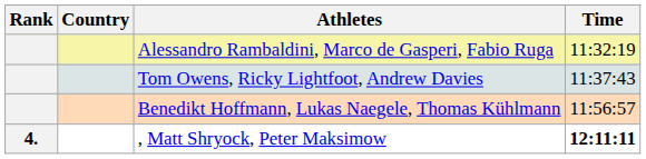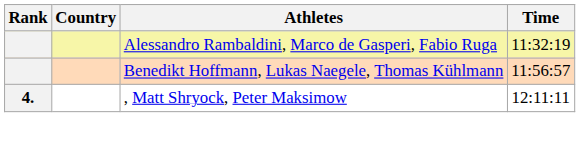 <table class="wikitable sortable">
 <tr>
 <th>Rank</th>
 <th align=left>Country</th>
 <th align=left>Athletes</th>
 <th>Time</th>
 </tr>
 <tr align="center" valign="top" bgcolor="#F7F6A8">
 <th></th>
 <td align=left></td>
 <td align=left><a href='#'>Alessandro Rambaldini</a>, <a href='#'>Marco de Gasperi</a>, <a href='#'>Fabio Ruga</a></td>
 <td>11:32:19</td>
 </tr>
-<tr align="center" valign="top" bgcolor="#DCE5E5">
-<th></th>
-<td align=left></td>
-<td align="left"><a href='#'>Tom Owens</a>, <a href='#'>Ricky Lightfoot</a>, <a href='#'>Andrew Davies</a></td>
-<td>11:37:43</td>
-</tr>
 <tr align="center" valign="top" bgcolor="#FFDAB9">
 <th></th>
 <td align=left></td>
 <td align=left><a href='#'>Benedikt Hoffmann</a>, <a href='#'>Lukas Naegele</a>, <a href='#'>Thomas Kühlmann</a></td>
 <td>11:56:57</td>
 </tr>
 <tr align="center" valign="top" bgcolor="#FFFFFF">
 <th>4.</th>
 <td align=left></td>
 <td align=left>, <a href='#'>Matt Shryock</a>, <a href='#'>Peter Maksimow</a></td>
-<td><strong>12:11:11</strong></td>
+<td>12:11:11</td>
 </tr>
 </table>
